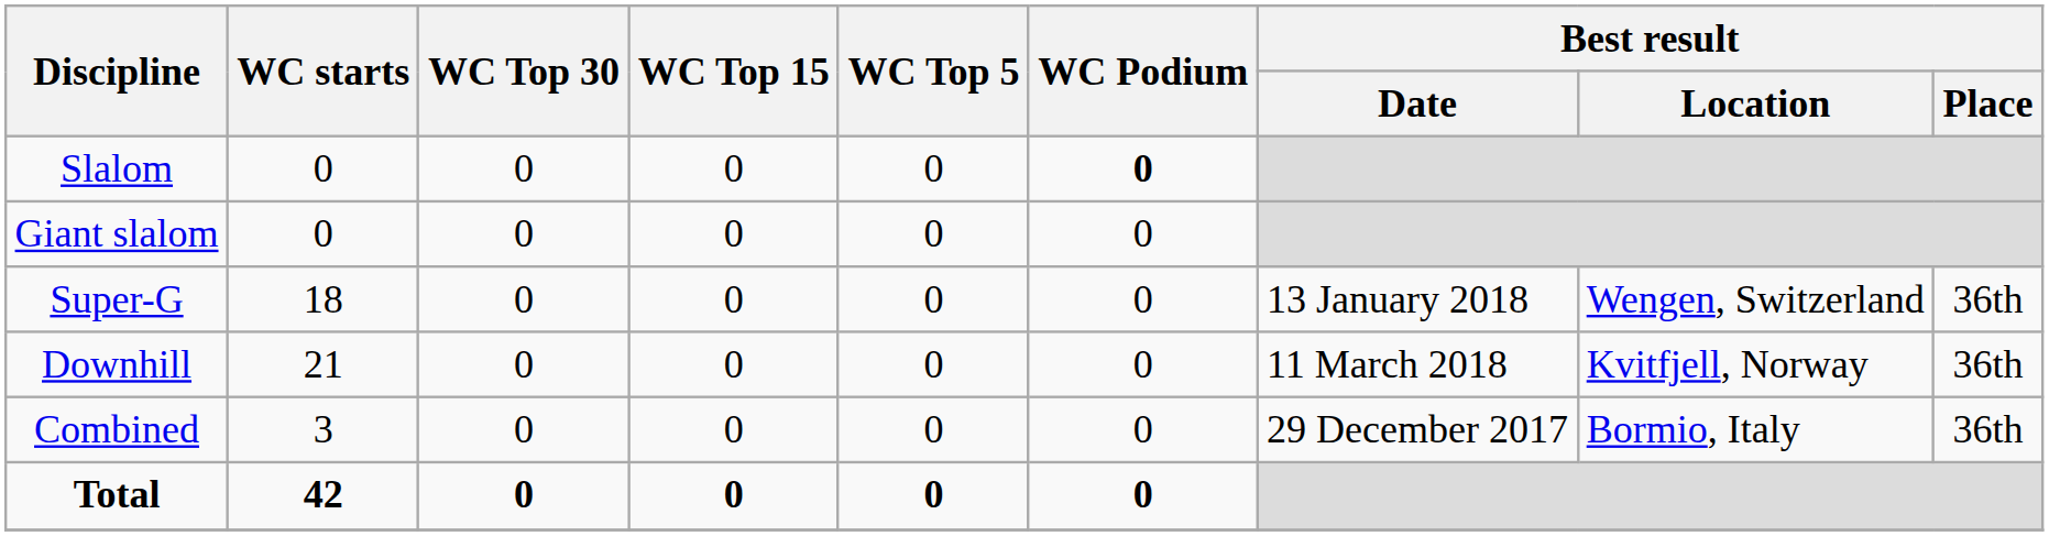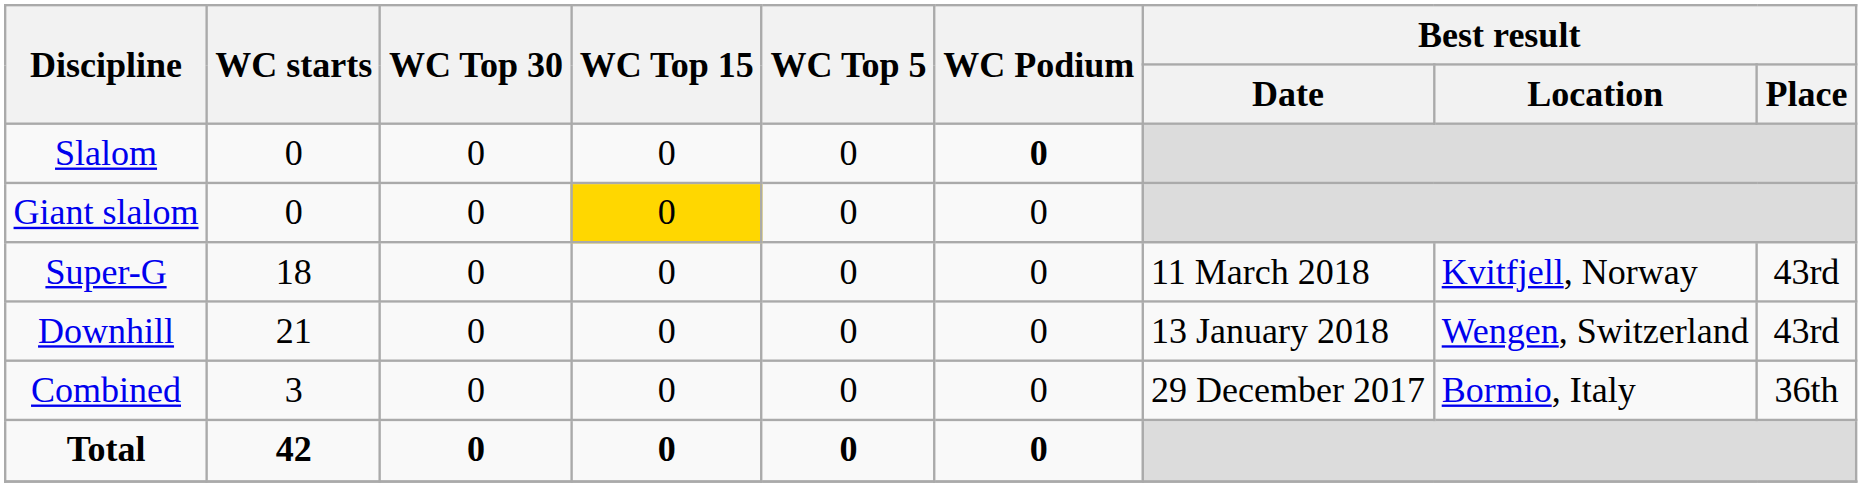 <table class="wikitable" style="text-align:center; font-size:95%;">
 <tr>
 <th rowspan=2>Discipline</th>
 <th rowspan=2>WC starts</th>
 <th rowspan=2>WC Top 30</th>
 <th rowspan=2>WC Top 15</th>
 <th rowspan=2>WC Top 5</th>
 <th rowspan=2>WC Podium</th>
 <th colspan=3>Best result</th>
 </tr>
 <tr>
 <th>Date</th>
 <th>Location</th>
 <th>Place</th>
 </tr>
 <tr>
 <td align=center><a href='#'>Slalom</a></td>
 <td align=center>0</td>
 <td align=center>0</td>
 <td align=center>0</td>
 <td align=center>0</td>
 <td align=center><strong>0</strong></td>
 <td colspan=3 bgcolor=#DCDCDC></td>
 </tr>
 <tr>
 <td align=center><a href='#'>Giant slalom</a></td>
 <td align=center>0</td>
 <td align=center>0</td>
-<td align=center>0</td>
+<td align=center style="background: gold;">0</td>
 <td align=center>0</td>
 <td align=center>0</td>
 <td colspan=3 bgcolor=#DCDCDC></td>
 </tr>
 <tr>
 <td align=center><a href='#'>Super-G</a></td>
 <td align=center>18</td>
 <td align=center>0</td>
 <td align=center>0</td>
 <td align=center>0</td>
 <td align=center>0</td>
-<td align=left>13 January 2018</td>
-<td align=left> <a href='#'>Wengen</a>, Switzerland</td>
-<td>36th</td>
+<td align=left>11 March 2018</td>
+<td align=left> <a href='#'>Kvitfjell</a>, Norway</td>
+<td>43rd</td>
 </tr>
 <tr>
 <td align=center><a href='#'>Downhill</a></td>
 <td align=center>21</td>
 <td align=center>0</td>
 <td align=center>0</td>
 <td align=center>0</td>
 <td align=center>0</td>
-<td align=left>11 March 2018</td>
-<td align=left> <a href='#'>Kvitfjell</a>, Norway</td>
-<td>36th</td>
+<td align=left>13 January 2018</td>
+<td align=left> <a href='#'>Wengen</a>, Switzerland</td>
+<td>43rd</td>
 </tr>
 <tr>
 <td align=center><a href='#'>Combined</a></td>
 <td align=center>3</td>
 <td align=center>0</td>
 <td align=center>0</td>
 <td align=center>0</td>
 <td align=center>0</td>
 <td align=left>29 December 2017</td>
 <td align=left> <a href='#'>Bormio</a>, Italy</td>
 <td>36th</td>
 </tr>
 <tr>
 <td align=center><strong>Total</strong></td>
 <td align=center><strong>42</strong></td>
 <td align=center><strong>0</strong></td>
 <td align=center><strong>0</strong></td>
 <td align=center><strong>0</strong></td>
 <td align=center><strong>0</strong></td>
 <td colspan=3 bgcolor=#DCDCDC></td>
 </tr>
 <tr>
 </tr>
 </table>
